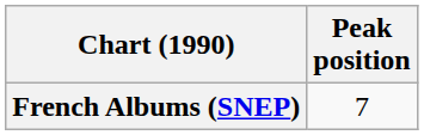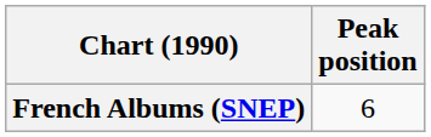 <table class="wikitable plainrowheaders" style="text-align:center">
 <tr>
 <th scope="col">Chart (1990)</th>
 <th scope="col">Peak<br>position</th>
 </tr>
 <tr>
 <th scope="row">French Albums (<a href='#'>SNEP</a>)</th>
-<td>7</td>
+<td>6</td>
 </tr>
 </table>
